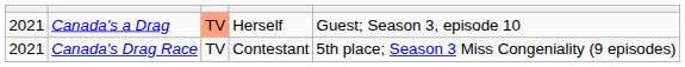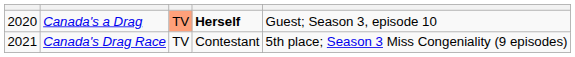 <table class="wikitable sortable plainrowheaders">
 <tr>
 <th></th>
 <th></th>
 <th></th>
 <th></th>
 <th></th>
 </tr>
 <tr>
-<td>2021</td>
+<td>2020</td>
 <td><em><a href='#'>Canada's a Drag</a></em></td>
 <td style="background: lightsalmon;">TV</td>
-<td>Herself</td>
+<td><strong>Herself</strong></td>
 <td>Guest; Season 3, episode 10</td>
 </tr>
 <tr>
 <td>2021</td>
 <td><em><a href='#'>Canada's Drag Race</a></em></td>
 <td>TV</td>
 <td>Contestant</td>
 <td>5th place; <a href='#'>Season 3</a> Miss Congeniality (9 episodes)</td>
 </tr>
 </table>
